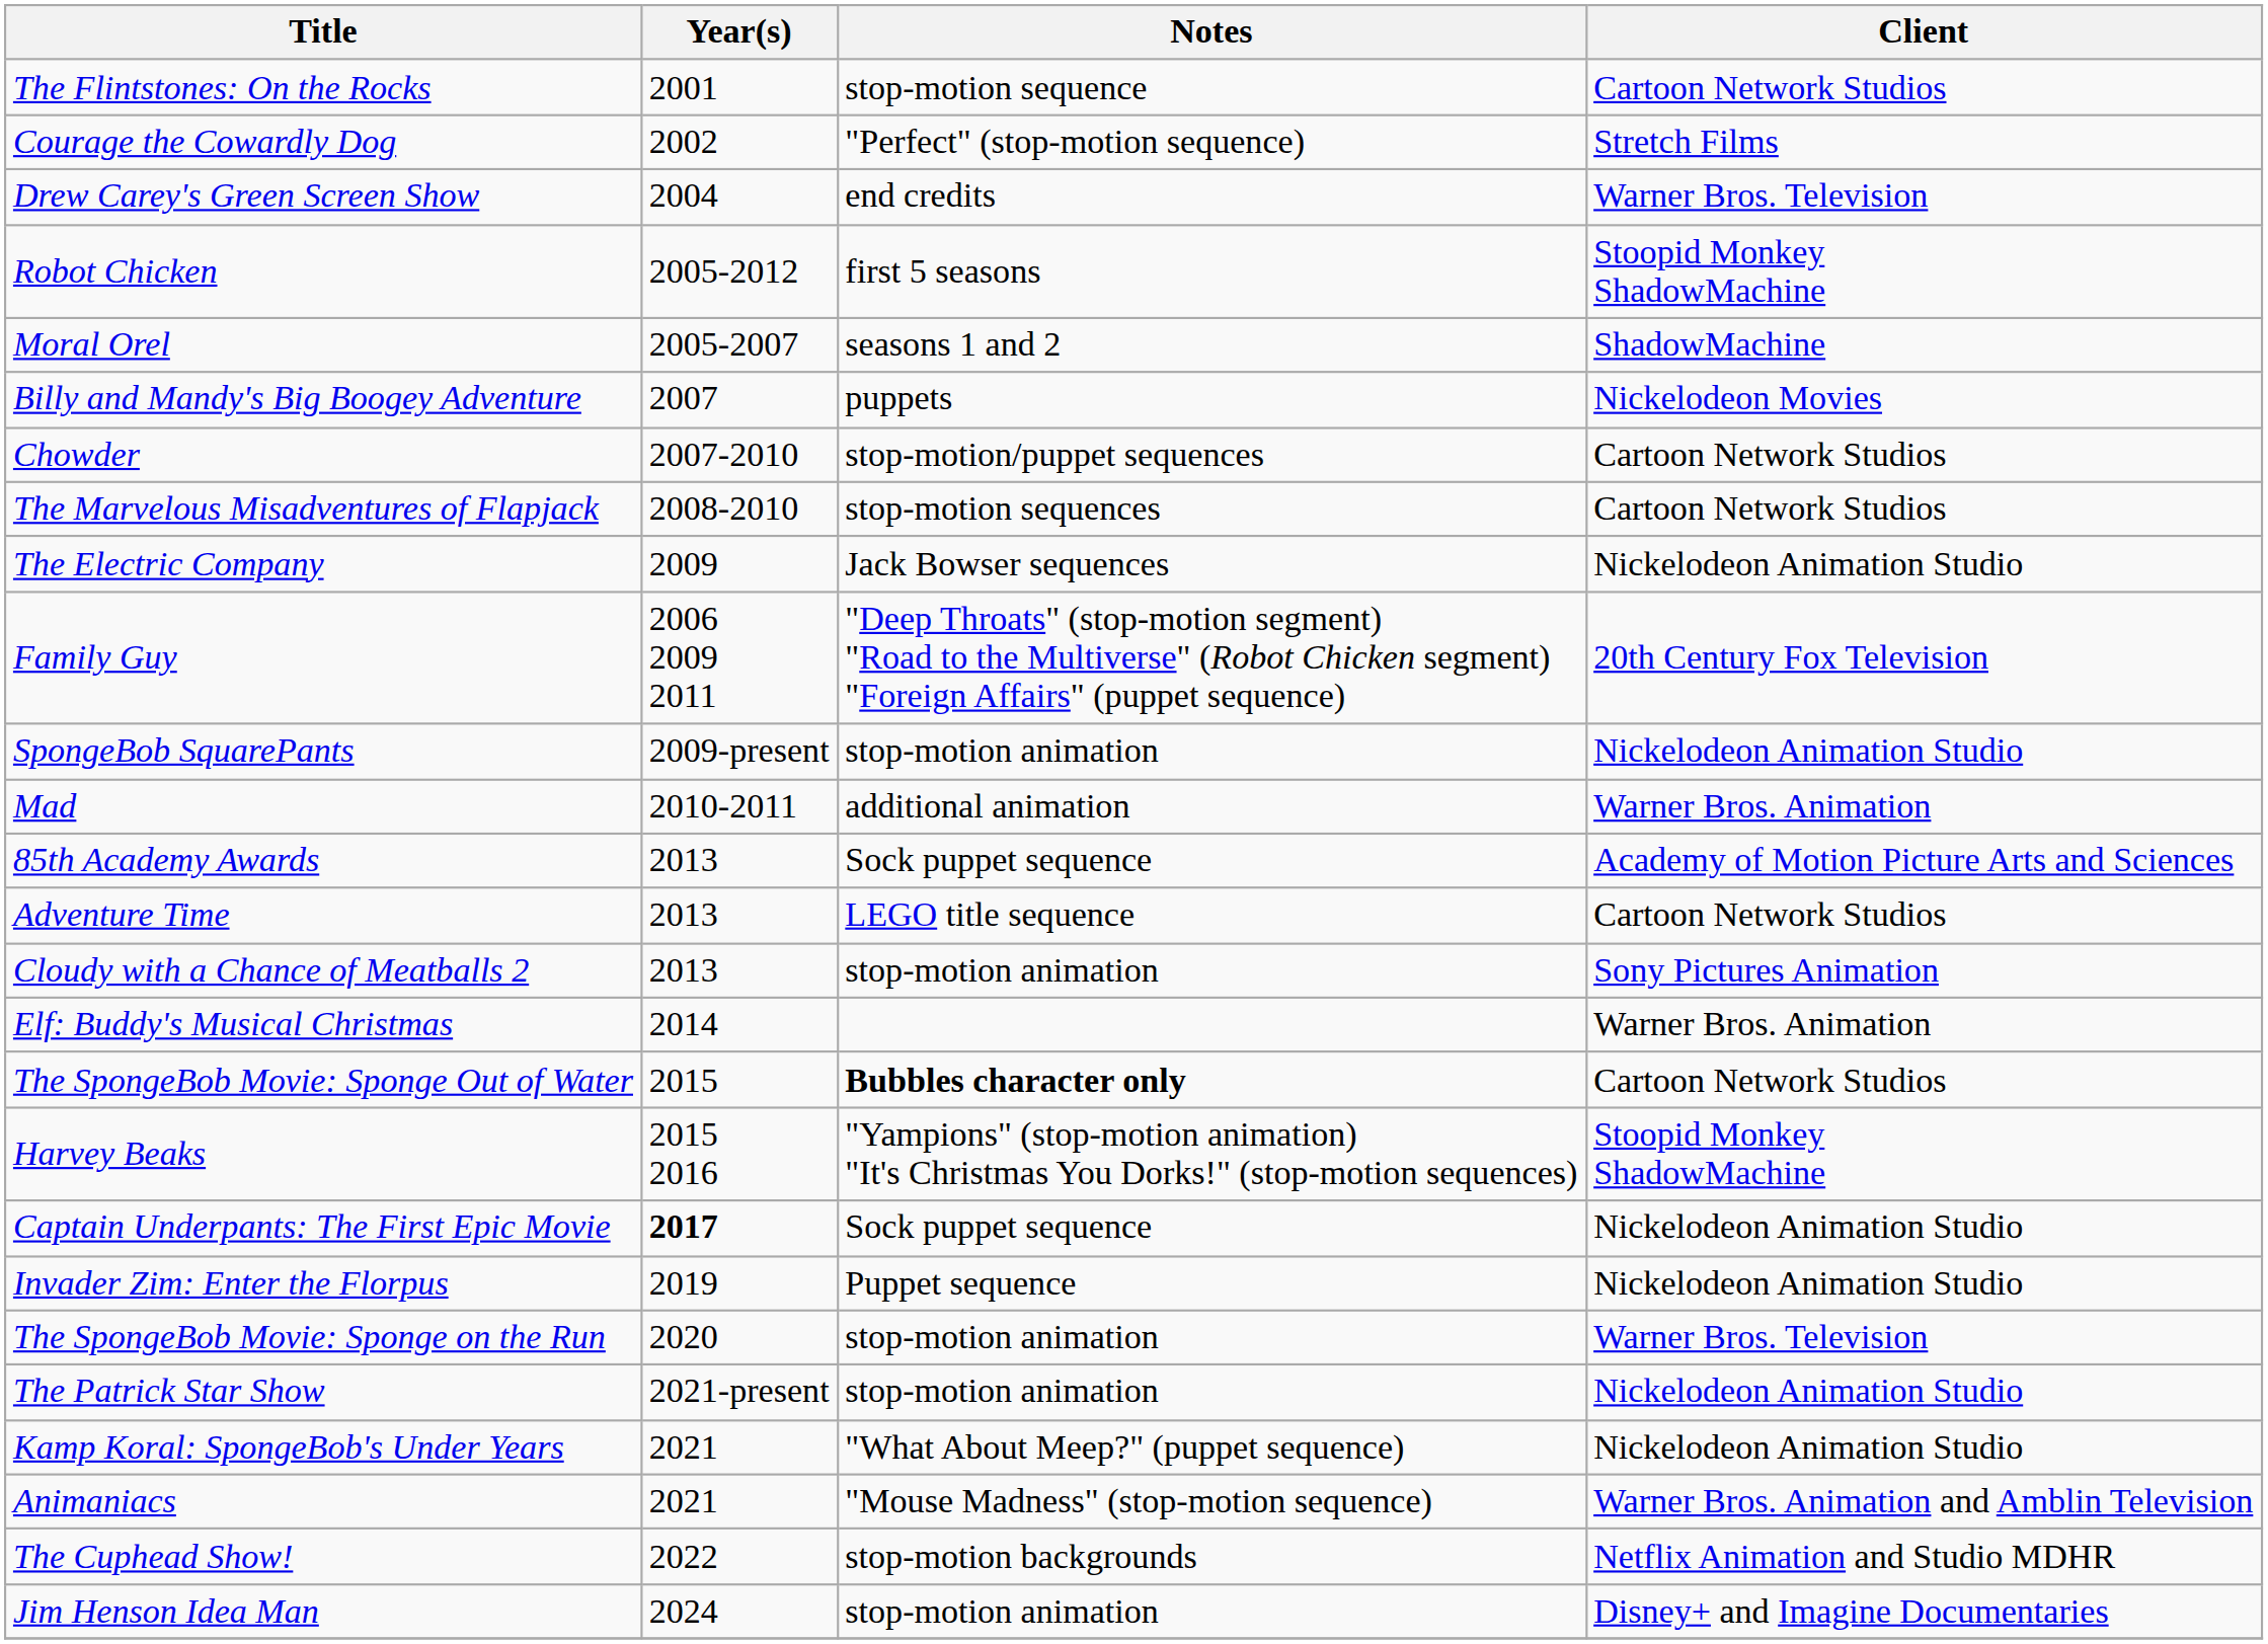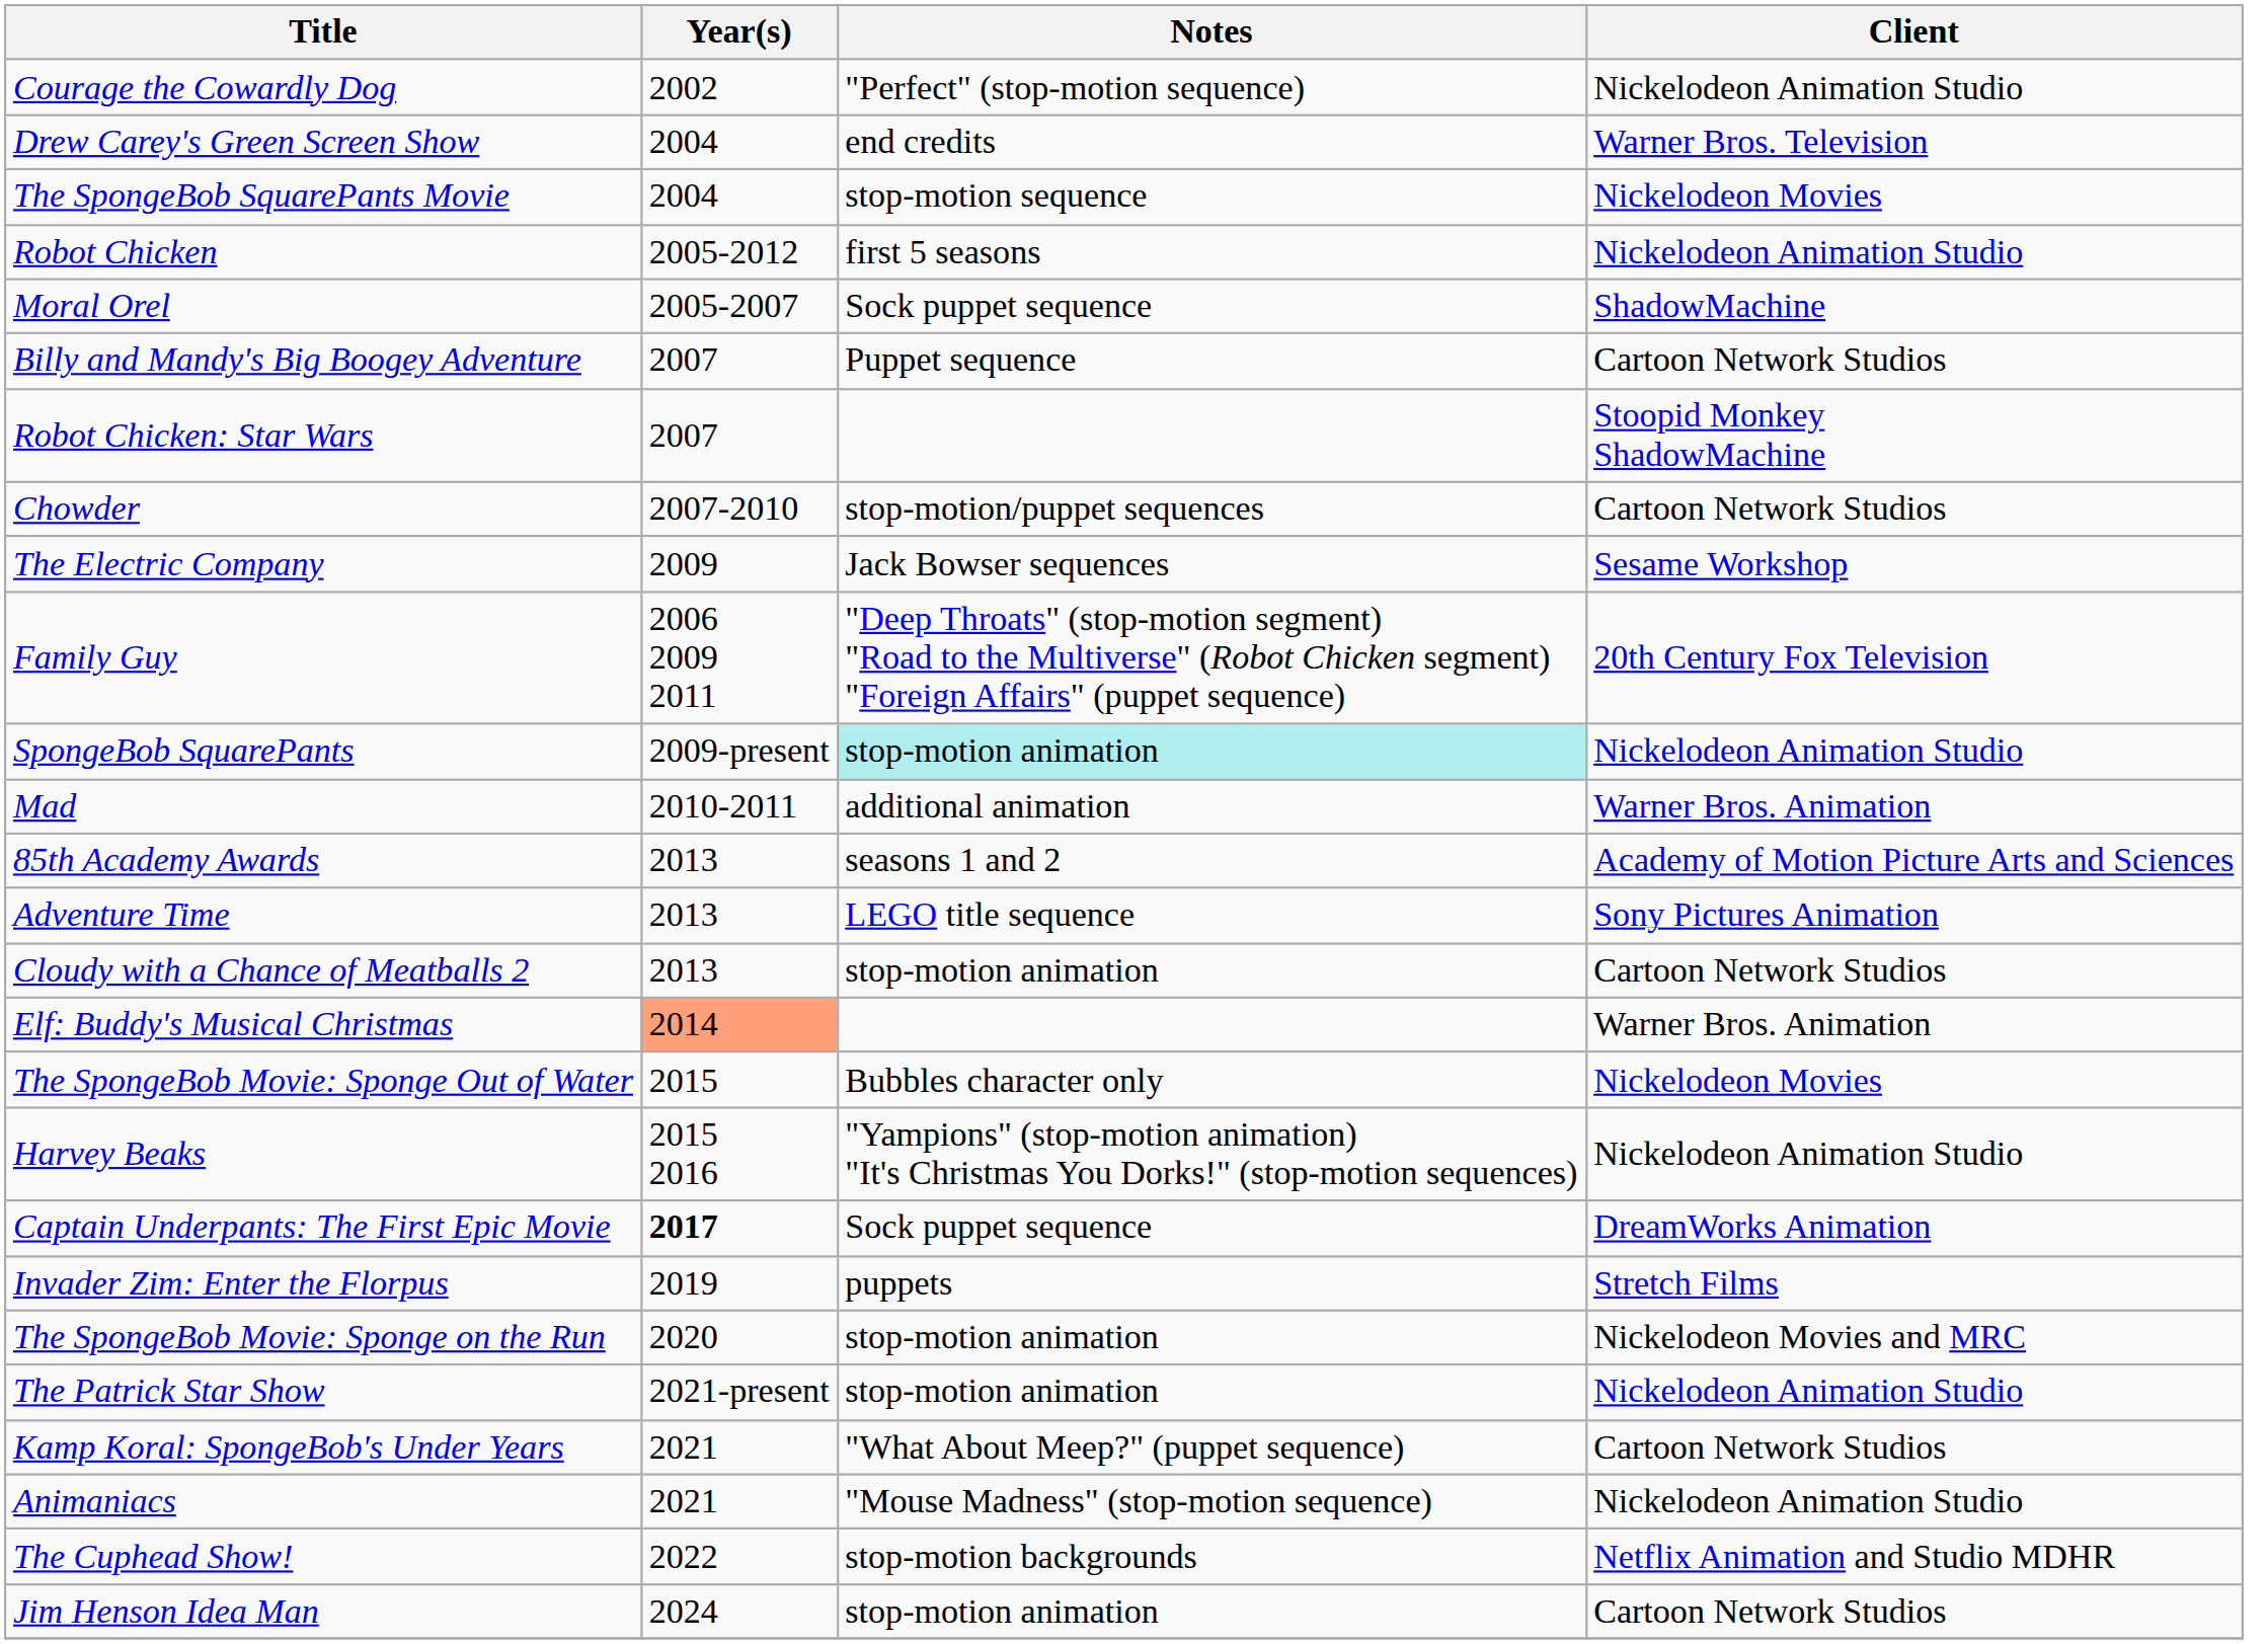 <table class="wikitable sortable">
 <tr>
 <th>Title</th>
 <th>Year(s)</th>
 <th>Notes</th>
 <th>Client</th>
 </tr>
 <tr>
-<td><em><a href='#'>The Flintstones: On the Rocks</a></em></td>
-<td>2001</td>
-<td>stop-motion sequence</td>
-<td><a href='#'>Cartoon Network Studios</a></td>
-</tr>
-<tr>
 <td><em><a href='#'>Courage the Cowardly Dog</a></em></td>
 <td>2002</td>
 <td>"Perfect" (stop-motion sequence)</td>
-<td><a href='#'>Stretch Films</a></td>
+<td>Nickelodeon Animation Studio</td>
 </tr>
 <tr>
 <td><em><a href='#'>Drew Carey's Green Screen Show</a></em></td>
 <td>2004</td>
 <td>end credits</td>
 <td><a href='#'>Warner Bros. Television</a></td>
 </tr>
 <tr>
+<td><em><a href='#'>The SpongeBob SquarePants Movie</a></em></td>
+<td>2004</td>
+<td>stop-motion sequence</td>
+<td><a href='#'>Nickelodeon Movies</a></td>
+</tr>
+<tr>
 <td><em><a href='#'>Robot Chicken</a></em></td>
 <td>2005-2012</td>
 <td>first 5 seasons</td>
-<td><a href='#'>Stoopid Monkey</a><br><a href='#'>ShadowMachine</a></td>
+<td><a href='#'>Nickelodeon Animation Studio</a></td>
 </tr>
 <tr>
 <td><em><a href='#'>Moral Orel</a></em></td>
 <td>2005-2007</td>
-<td>seasons 1 and 2</td>
+<td>Sock puppet sequence</td>
 <td><a href='#'>ShadowMachine</a></td>
 </tr>
 <tr>
 <td><em><a href='#'>Billy and Mandy's Big Boogey Adventure</a></em></td>
 <td>2007</td>
-<td>puppets</td>
-<td><a href='#'>Nickelodeon Movies</a></td>
+<td>Puppet sequence</td>
+<td>Cartoon Network Studios</td>
+</tr>
+<tr>
+<td><em><a href='#'>Robot Chicken: Star Wars</a></em></td>
+<td>2007</td>
+<td></td>
+<td><a href='#'>Stoopid Monkey</a><br><a href='#'>ShadowMachine</a></td>
 </tr>
 <tr>
 <td><em><a href='#'>Chowder</a></em></td>
 <td>2007-2010</td>
 <td>stop-motion/puppet sequences</td>
 <td>Cartoon Network Studios</td>
 </tr>
 <tr>
-<td><em><a href='#'>The Marvelous Misadventures of Flapjack</a></em></td>
-<td>2008-2010</td>
-<td>stop-motion sequences</td>
-<td>Cartoon Network Studios</td>
-</tr>
-<tr>
 <td><em><a href='#'>The Electric Company</a></em></td>
 <td>2009</td>
 <td>Jack Bowser sequences</td>
-<td>Nickelodeon Animation Studio</td>
+<td><a href='#'>Sesame Workshop</a></td>
 </tr>
 <tr>
 <td><em><a href='#'>Family Guy</a></em></td>
 <td>2006<br>2009<br>2011</td>
 <td>"<a href='#'>Deep Throats</a>" (stop-motion segment)<br>"<a href='#'>Road to the Multiverse</a>" (<em>Robot Chicken</em> segment)<br>"<a href='#'>Foreign Affairs</a>" (puppet sequence)</td>
 <td><a href='#'>20th Century Fox Television</a></td>
 </tr>
 <tr>
 <td><em><a href='#'>SpongeBob SquarePants</a></em></td>
 <td>2009-present</td>
-<td>stop-motion animation</td>
+<td style="background: paleturquoise;">stop-motion animation</td>
 <td><a href='#'>Nickelodeon Animation Studio</a></td>
 </tr>
 <tr>
 <td><em><a href='#'>Mad</a></em></td>
 <td>2010-2011</td>
 <td>additional animation</td>
 <td><a href='#'>Warner Bros. Animation</a></td>
 </tr>
 <tr>
 <td><em><a href='#'>85th Academy Awards</a></em></td>
 <td>2013</td>
-<td>Sock puppet sequence</td>
+<td>seasons 1 and 2</td>
 <td><a href='#'>Academy of Motion Picture Arts and Sciences</a></td>
 </tr>
 <tr>
 <td><em><a href='#'>Adventure Time</a></em></td>
 <td>2013</td>
 <td><a href='#'>LEGO</a> title sequence</td>
-<td>Cartoon Network Studios</td>
+<td><a href='#'>Sony Pictures Animation</a></td>
 </tr>
 <tr>
 <td><em><a href='#'>Cloudy with a Chance of Meatballs 2</a></em></td>
 <td>2013</td>
 <td>stop-motion animation</td>
-<td><a href='#'>Sony Pictures Animation</a></td>
+<td>Cartoon Network Studios</td>
 </tr>
 <tr>
 <td><em><a href='#'>Elf: Buddy's Musical Christmas</a></em></td>
-<td>2014</td>
+<td style="background: lightsalmon;">2014</td>
 <td></td>
 <td>Warner Bros. Animation</td>
 </tr>
 <tr>
 <td><em><a href='#'>The SpongeBob Movie: Sponge Out of Water</a></em></td>
 <td>2015</td>
-<td><strong>Bubbles character only</strong></td>
-<td>Cartoon Network Studios</td>
+<td>Bubbles character only</td>
+<td><a href='#'>Nickelodeon Movies</a></td>
 </tr>
 <tr>
 <td><em><a href='#'>Harvey Beaks</a></em></td>
 <td>2015<br>2016</td>
 <td>"Yampions" (stop-motion animation)<br>"It's Christmas You Dorks!" (stop-motion sequences)</td>
-<td><a href='#'>Stoopid Monkey</a><br><a href='#'>ShadowMachine</a></td>
+<td>Nickelodeon Animation Studio</td>
 </tr>
 <tr>
 <td><em><a href='#'>Captain Underpants: The First Epic Movie</a></em></td>
 <td><strong>2017</strong></td>
 <td>Sock puppet sequence</td>
-<td>Nickelodeon Animation Studio</td>
+<td><a href='#'>DreamWorks Animation</a></td>
 </tr>
 <tr>
 <td><em><a href='#'>Invader Zim: Enter the Florpus</a></em></td>
 <td>2019</td>
-<td>Puppet sequence</td>
-<td>Nickelodeon Animation Studio</td>
+<td>puppets</td>
+<td><a href='#'>Stretch Films</a></td>
 </tr>
 <tr>
 <td><em><a href='#'>The SpongeBob Movie: Sponge on the Run</a></em></td>
 <td>2020</td>
 <td>stop-motion animation</td>
-<td><a href='#'>Warner Bros. Television</a></td>
+<td>Nickelodeon Movies and <a href='#'>MRC</a></td>
 </tr>
 <tr>
 <td><em><a href='#'>The Patrick Star Show</a></em></td>
 <td>2021-present</td>
 <td>stop-motion animation</td>
 <td><a href='#'>Nickelodeon Animation Studio</a></td>
 </tr>
 <tr>
 <td><em><a href='#'>Kamp Koral: SpongeBob's Under Years</a></em></td>
 <td>2021</td>
 <td>"What About Meep?" (puppet sequence)</td>
-<td>Nickelodeon Animation Studio</td>
+<td>Cartoon Network Studios</td>
 </tr>
 <tr>
 <td><em><a href='#'>Animaniacs</a></em></td>
 <td>2021</td>
 <td>"Mouse Madness" (stop-motion sequence)</td>
-<td><a href='#'>Warner Bros. Animation</a> and <a href='#'>Amblin Television</a></td>
+<td>Nickelodeon Animation Studio</td>
 </tr>
 <tr>
 <td><em><a href='#'>The Cuphead Show!</a></em></td>
 <td>2022</td>
 <td>stop-motion backgrounds</td>
 <td><a href='#'>Netflix Animation</a> and Studio MDHR</td>
 </tr>
 <tr>
 <td><em><a href='#'>Jim Henson Idea Man</a></em></td>
 <td>2024</td>
 <td>stop-motion animation</td>
-<td><a href='#'>Disney+</a> and <a href='#'>Imagine Documentaries</a></td>
+<td>Cartoon Network Studios</td>
 </tr>
 <tr>
 </tr>
 </table>
